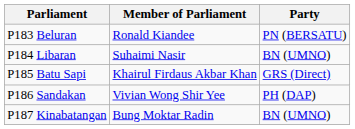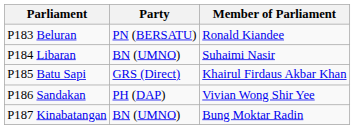 <table class="wikitable">
 <tr>
 <th>Parliament</th>
+<th>Party</th>
 <th>Member of Parliament</th>
-<th>Party</th>
 </tr>
 <tr>
 <td>P183 <a href='#'>Beluran</a></td>
+<td><a href='#'>PN</a> (<a href='#'>BERSATU</a>)</td>
 <td><a href='#'>Ronald Kiandee</a></td>
-<td><a href='#'>PN</a> (<a href='#'>BERSATU</a>)</td>
 </tr>
 <tr>
 <td>P184 <a href='#'>Libaran</a></td>
+<td><a href='#'>BN</a> (<a href='#'>UMNO</a>)</td>
 <td><a href='#'>Suhaimi Nasir</a></td>
-<td><a href='#'>BN</a> (<a href='#'>UMNO</a>)</td>
 </tr>
 <tr>
 <td>P185 <a href='#'>Batu Sapi</a></td>
+<td><a href='#'>GRS (Direct)</a></td>
 <td><a href='#'>Khairul Firdaus Akbar Khan</a></td>
-<td><a href='#'>GRS (Direct)</a></td>
 </tr>
 <tr>
 <td>P186 <a href='#'>Sandakan</a></td>
+<td><a href='#'>PH</a> (<a href='#'>DAP</a>)</td>
 <td><a href='#'>Vivian Wong Shir Yee</a></td>
-<td><a href='#'>PH</a> (<a href='#'>DAP</a>)</td>
 </tr>
 <tr>
 <td>P187 <a href='#'>Kinabatangan</a></td>
+<td><a href='#'>BN</a> (<a href='#'>UMNO</a>)</td>
 <td><a href='#'>Bung Moktar Radin</a></td>
-<td><a href='#'>BN</a> (<a href='#'>UMNO</a>)</td>
 </tr>
 </table>
